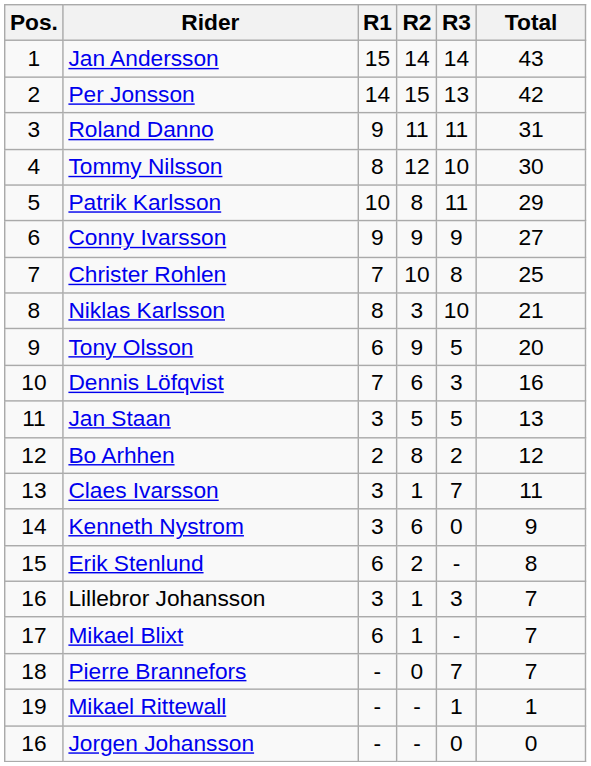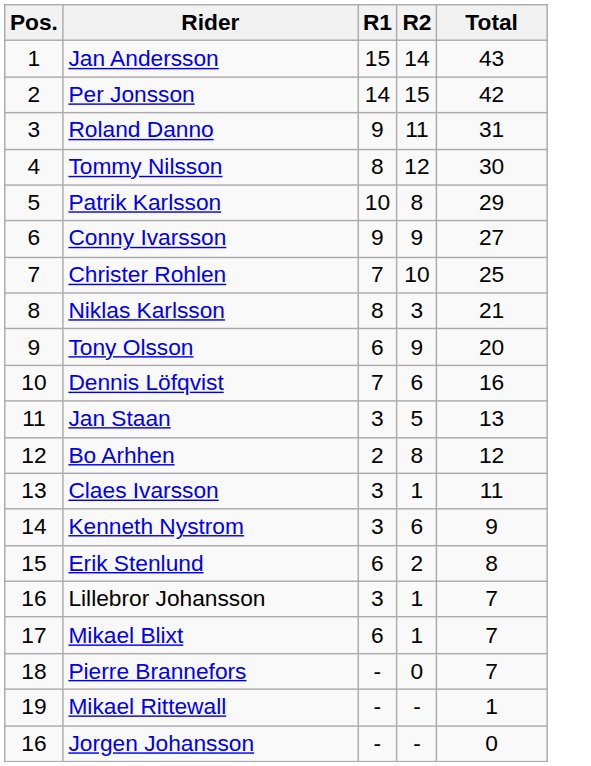 <table class=wikitable>
 <tr>
 <th width=25px>Pos.</th>
 <th width=200px>Rider</th>
 <th width=20px>R1</th>
 <th width=20px>R2</th>
-<th width=20px>R3</th>
 <th width=70px>Total</th>
 </tr>
 <tr align=center >
 <td>1</td>
 <td align=left><a href='#'>Jan Andersson</a></td>
 <td>15</td>
-<td>14</td>
 <td>14</td>
 <td>43</td>
 </tr>
 <tr align=center >
 <td>2</td>
 <td align=left><a href='#'>Per Jonsson</a></td>
 <td>14</td>
 <td>15</td>
-<td>13</td>
 <td>42</td>
 </tr>
 <tr align=center >
 <td>3</td>
 <td align=left><a href='#'>Roland Danno</a></td>
 <td>9</td>
-<td>11</td>
 <td>11</td>
 <td>31</td>
 </tr>
 <tr align=center >
 <td>4</td>
 <td align=left><a href='#'>Tommy Nilsson</a></td>
 <td>8</td>
 <td>12</td>
-<td>10</td>
 <td>30</td>
 </tr>
 <tr align=center >
 <td>5</td>
 <td align=left><a href='#'>Patrik Karlsson</a></td>
 <td>10</td>
 <td>8</td>
-<td>11</td>
 <td>29</td>
 </tr>
 <tr align=center>
 <td>6</td>
 <td align=left><a href='#'>Conny Ivarsson</a></td>
-<td>9</td>
 <td>9</td>
 <td>9</td>
 <td>27</td>
 </tr>
 <tr align=center>
 <td>7</td>
 <td align=left><a href='#'>Christer Rohlen</a></td>
 <td>7</td>
 <td>10</td>
-<td>8</td>
 <td>25</td>
 </tr>
 <tr align=center>
 <td>8</td>
 <td align=left><a href='#'>Niklas Karlsson</a></td>
 <td>8</td>
 <td>3</td>
-<td>10</td>
 <td>21</td>
 </tr>
 <tr align=center>
 <td>9</td>
 <td align=left><a href='#'>Tony Olsson</a></td>
 <td>6</td>
 <td>9</td>
-<td>5</td>
 <td>20</td>
 </tr>
 <tr align=center>
 <td>10</td>
 <td align=left><a href='#'>Dennis Löfqvist</a></td>
 <td>7</td>
 <td>6</td>
-<td>3</td>
 <td>16</td>
 </tr>
 <tr align=center>
 <td>11</td>
 <td align=left><a href='#'>Jan Staan</a></td>
 <td>3</td>
-<td>5</td>
 <td>5</td>
 <td>13</td>
 </tr>
 <tr align=center>
 <td>12</td>
 <td align=left><a href='#'>Bo Arhhen</a></td>
 <td>2</td>
 <td>8</td>
-<td>2</td>
 <td>12</td>
 </tr>
 <tr align=center>
 <td>13</td>
 <td align=left><a href='#'>Claes Ivarsson</a></td>
 <td>3</td>
 <td>1</td>
-<td>7</td>
 <td>11</td>
 </tr>
 <tr align=center>
 <td>14</td>
 <td align=left><a href='#'>Kenneth Nystrom</a></td>
 <td>3</td>
 <td>6</td>
-<td>0</td>
 <td>9</td>
 </tr>
 <tr align=center>
 <td>15</td>
 <td align=left><a href='#'>Erik Stenlund</a></td>
 <td>6</td>
 <td>2</td>
-<td>-</td>
 <td>8</td>
 </tr>
 <tr align=center>
 <td>16</td>
 <td align=left>Lillebror Johansson</td>
 <td>3</td>
 <td>1</td>
-<td>3</td>
 <td>7</td>
 </tr>
 <tr align=center>
 <td>17</td>
 <td align=left><a href='#'>Mikael Blixt</a></td>
 <td>6</td>
 <td>1</td>
-<td>-</td>
 <td>7</td>
 </tr>
 <tr align=center>
 <td>18</td>
 <td align=left><a href='#'>Pierre Brannefors</a></td>
 <td>-</td>
 <td>0</td>
 <td>7</td>
-<td>7</td>
 </tr>
 <tr align=center>
 <td>19</td>
 <td align=left><a href='#'>Mikael Rittewall</a></td>
 <td>-</td>
 <td>-</td>
-<td>1</td>
 <td>1</td>
 </tr>
 <tr align=center>
 <td>16</td>
 <td align=left><a href='#'>Jorgen Johansson</a></td>
 <td>-</td>
 <td>-</td>
 <td>0</td>
-<td>0</td>
 </tr>
 </table>
